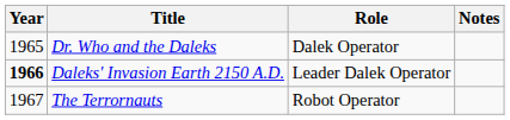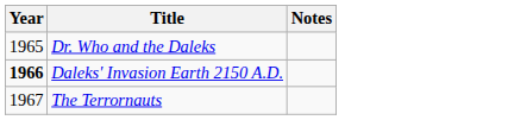 <table class="wikitable sortable jquery-tablesorter">
 <tr>
 <th>Year</th>
 <th>Title</th>
-<th>Role</th>
 <th>Notes</th>
 </tr>
 <tr>
 <td>1965</td>
 <td><em><a href='#'>Dr. Who and the Daleks</a></em></td>
-<td>Dalek Operator</td>
 <td></td>
 </tr>
 <tr>
 <td><strong>1966</strong></td>
 <td><em><a href='#'>Daleks' Invasion Earth 2150 A.D.</a></em></td>
-<td>Leader Dalek Operator</td>
 <td></td>
 </tr>
 <tr>
 <td>1967</td>
 <td><em><a href='#'>The Terrornauts</a></em></td>
-<td>Robot Operator</td>
 <td></td>
 </tr>
 </table>
